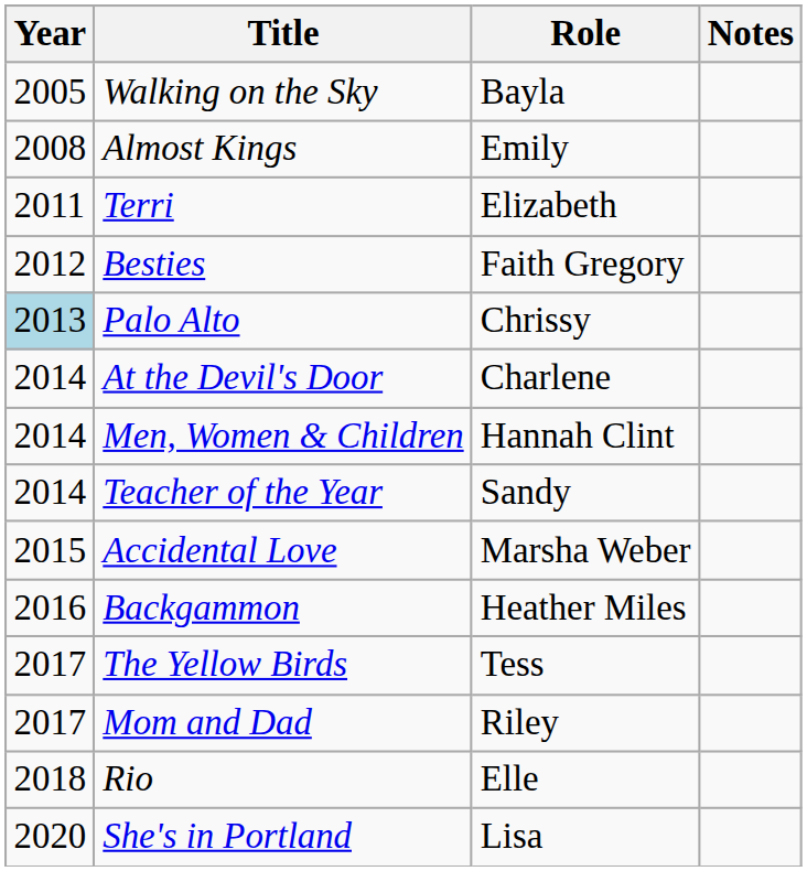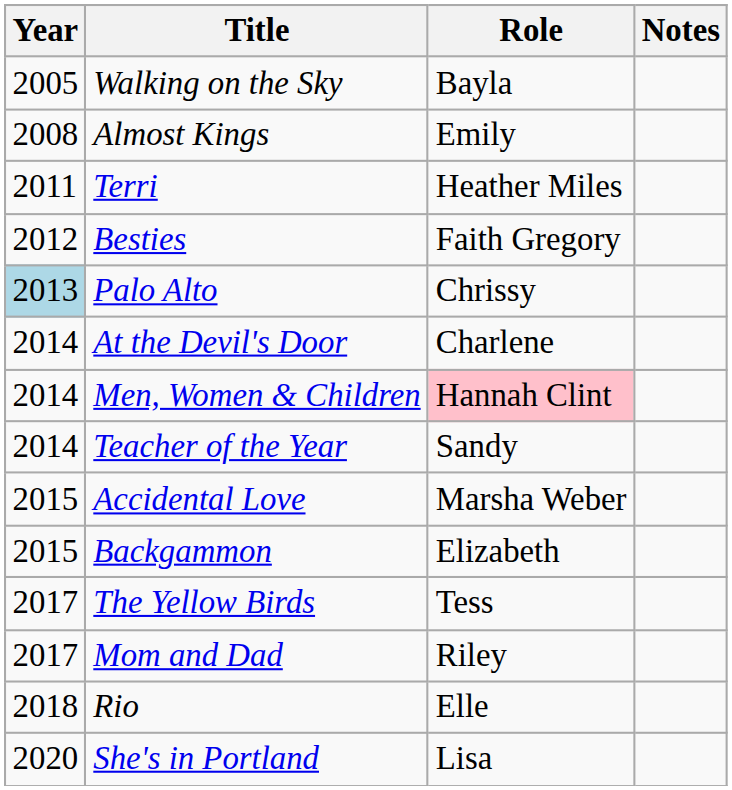 <table class="wikitable sortable">
 <tr>
 <th>Year</th>
 <th>Title</th>
 <th>Role</th>
 <th class="unsortable">Notes</th>
 </tr>
 <tr>
 <td>2005</td>
 <td><em>Walking on the Sky</em></td>
 <td>Bayla</td>
 <td></td>
 </tr>
 <tr>
 <td>2008</td>
 <td><em>Almost Kings</em></td>
 <td>Emily</td>
 <td></td>
 </tr>
 <tr>
 <td>2011</td>
 <td><em><a href='#'>Terri</a></em></td>
-<td>Elizabeth</td>
+<td>Heather Miles</td>
 <td></td>
 </tr>
 <tr>
 <td>2012</td>
 <td><em><a href='#'>Besties</a></em></td>
 <td>Faith Gregory</td>
 <td></td>
 </tr>
 <tr>
 <td style="background: lightblue;">2013</td>
 <td><em><a href='#'>Palo Alto</a></em></td>
 <td>Chrissy</td>
 <td></td>
 </tr>
 <tr>
 <td>2014</td>
 <td><em><a href='#'>At the Devil's Door</a></em></td>
 <td>Charlene</td>
 <td></td>
 </tr>
 <tr>
 <td>2014</td>
 <td><em><a href='#'>Men, Women & Children</a></em></td>
-<td>Hannah Clint</td>
+<td style="background: pink;">Hannah Clint</td>
 <td></td>
 </tr>
 <tr>
 <td>2014</td>
 <td><em><a href='#'>Teacher of the Year</a></em></td>
 <td>Sandy</td>
 <td></td>
 </tr>
 <tr>
 <td>2015</td>
 <td><em><a href='#'>Accidental Love</a></em></td>
 <td>Marsha Weber</td>
 <td></td>
 </tr>
 <tr>
-<td>2016</td>
+<td>2015</td>
 <td><em><a href='#'>Backgammon</a></em></td>
-<td>Heather Miles</td>
+<td>Elizabeth</td>
 <td></td>
 </tr>
 <tr>
 <td>2017</td>
 <td><em><a href='#'>The Yellow Birds</a></em></td>
 <td>Tess</td>
 <td></td>
 </tr>
 <tr>
 <td>2017</td>
 <td><em><a href='#'>Mom and Dad</a></em></td>
 <td>Riley</td>
 <td></td>
 </tr>
 <tr>
 <td>2018</td>
 <td><em>Rio</em></td>
 <td>Elle</td>
 <td></td>
 </tr>
 <tr>
 <td>2020</td>
 <td><em><a href='#'>She's in Portland</a></em></td>
 <td>Lisa</td>
 <td></td>
 </tr>
 </table>
